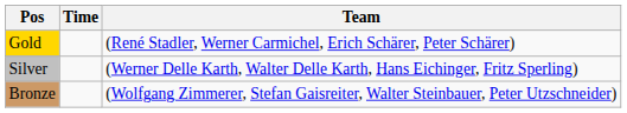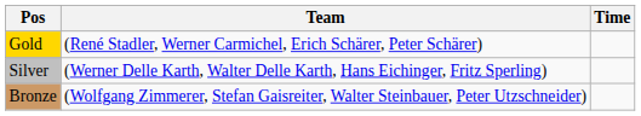 <table class="wikitable">
 <tr>
 <th>Pos</th>
+<th>Team</th>
 <th>Time</th>
-<th>Team</th>
 </tr>
 <tr>
 <td style="background:gold">Gold</td>
+<td> (<a href='#'>René Stadler</a>, <a href='#'>Werner Carmichel</a>, <a href='#'>Erich Schärer</a>, <a href='#'>Peter Schärer</a>)</td>
 <td></td>
-<td> (<a href='#'>René Stadler</a>, <a href='#'>Werner Carmichel</a>, <a href='#'>Erich Schärer</a>, <a href='#'>Peter Schärer</a>)</td>
 </tr>
 <tr>
 <td style="background:silver">Silver</td>
+<td> (<a href='#'>Werner Delle Karth</a>, <a href='#'>Walter Delle Karth</a>, <a href='#'>Hans Eichinger</a>, <a href='#'>Fritz Sperling</a>)</td>
 <td></td>
-<td> (<a href='#'>Werner Delle Karth</a>, <a href='#'>Walter Delle Karth</a>, <a href='#'>Hans Eichinger</a>, <a href='#'>Fritz Sperling</a>)</td>
 </tr>
 <tr>
 <td style="background:#cc9966">Bronze</td>
+<td> (<a href='#'>Wolfgang Zimmerer</a>, <a href='#'>Stefan Gaisreiter</a>, <a href='#'>Walter Steinbauer</a>, <a href='#'>Peter Utzschneider</a>)</td>
 <td></td>
-<td> (<a href='#'>Wolfgang Zimmerer</a>, <a href='#'>Stefan Gaisreiter</a>, <a href='#'>Walter Steinbauer</a>, <a href='#'>Peter Utzschneider</a>)</td>
 </tr>
 </table>
